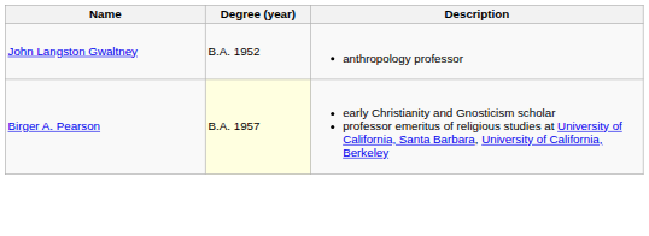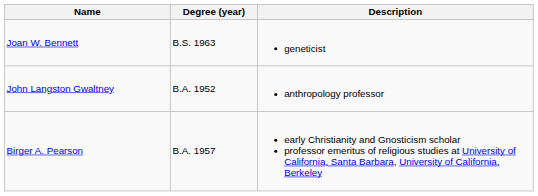 <table class="wikitable" style="text-align:left">
 <tr>
 <th scope="col" width=300>Name</th>
 <th scope="col" width=150>Degree (year)</th>
 <th scope="col" width=500>Description</th>
+</tr>
+<tr>
+<td><a href='#'>Joan W. Bennett</a></td>
+<td>B.S. 1963</td>
+<td><br><ul><li>geneticist</li></ul></td>
 </tr>
 <tr>
 <td><a href='#'>John Langston Gwaltney</a></td>
 <td>B.A. 1952</td>
 <td><br><ul><li>anthropology professor</li></ul></td>
 </tr>
 <tr>
 <td><a href='#'>Birger A. Pearson</a></td>
-<td style="background: lightyellow;">B.A. 1957</td>
+<td>B.A. 1957</td>
 <td><br><ul><li>early Christianity and Gnosticism scholar</li><li>professor emeritus of religious studies at <a href='#'>University of California, Santa Barbara</a>, <a href='#'>University of California, Berkeley</a></li></ul></td>
 </tr>
 </table>
